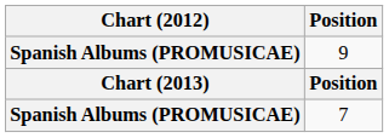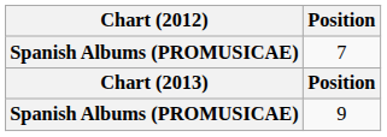 <table class="wikitable plainrowheaders" style="text-align:center">
 <tr>
 <th scope="col">Chart (2012)</th>
 <th scope="col">Position</th>
 </tr>
 <tr>
 <th scope="row">Spanish Albums (PROMUSICAE)</th>
-<td>9</td>
+<td>7</td>
 </tr>
 <tr>
 <th scope="col">Chart (2013)</th>
 <th scope="col">Position</th>
 </tr>
 <tr>
 <th scope="row">Spanish Albums (PROMUSICAE)</th>
-<td>7</td>
+<td>9</td>
 </tr>
 </table>
